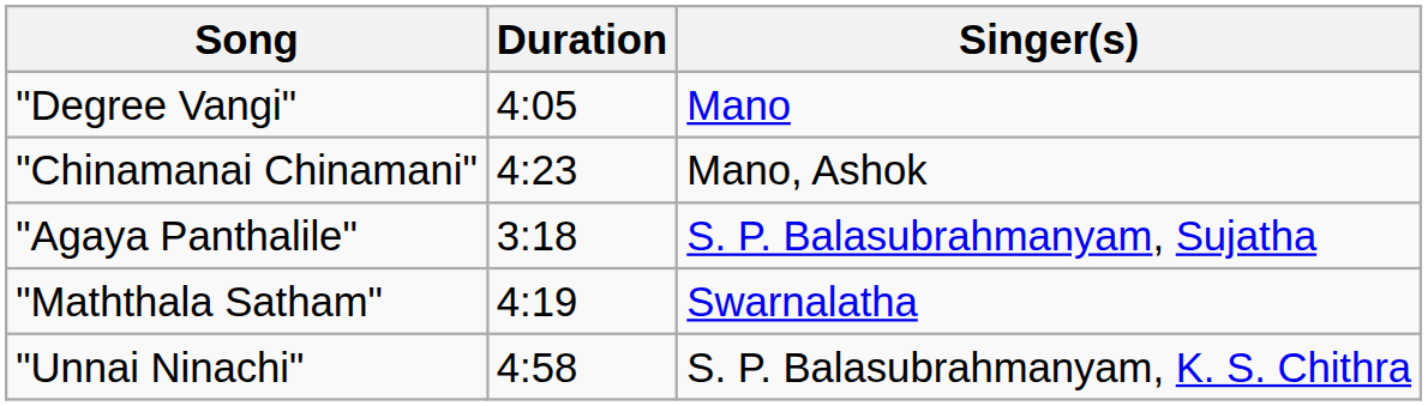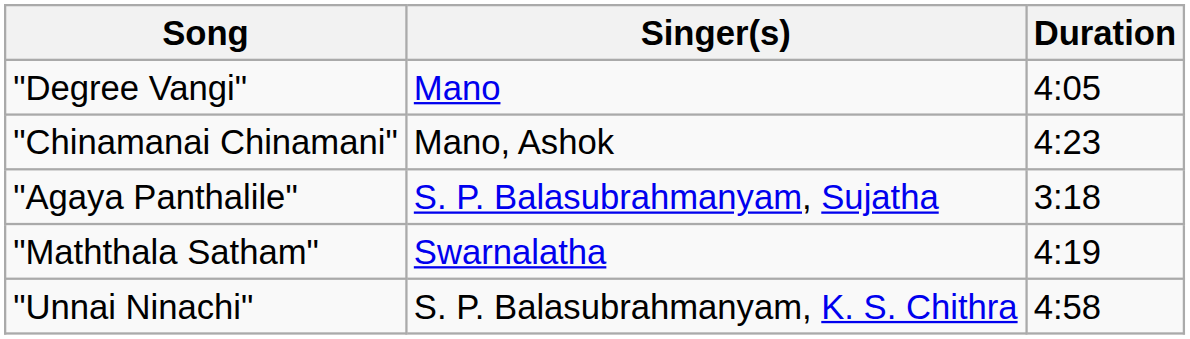 <table class="wikitable" style="font-size:95%;">
 <tr>
 <th>Song</th>
+<th>Singer(s)</th>
 <th>Duration</th>
-<th>Singer(s)</th>
 </tr>
 <tr>
 <td>"Degree Vangi"</td>
+<td><a href='#'>Mano</a></td>
 <td>4:05</td>
-<td><a href='#'>Mano</a></td>
 </tr>
 <tr>
 <td>"Chinamanai Chinamani"</td>
+<td>Mano, Ashok</td>
 <td>4:23</td>
-<td>Mano, Ashok</td>
 </tr>
 <tr>
 <td>"Agaya Panthalile"</td>
+<td><a href='#'>S. P. Balasubrahmanyam</a>, <a href='#'>Sujatha</a></td>
 <td>3:18</td>
-<td><a href='#'>S. P. Balasubrahmanyam</a>, <a href='#'>Sujatha</a></td>
 </tr>
 <tr>
 <td>"Maththala Satham"</td>
+<td><a href='#'>Swarnalatha</a></td>
 <td>4:19</td>
-<td><a href='#'>Swarnalatha</a></td>
 </tr>
 <tr>
 <td>"Unnai Ninachi"</td>
+<td>S. P. Balasubrahmanyam, <a href='#'>K. S. Chithra</a></td>
 <td>4:58</td>
-<td>S. P. Balasubrahmanyam, <a href='#'>K. S. Chithra</a></td>
 </tr>
 </table>
